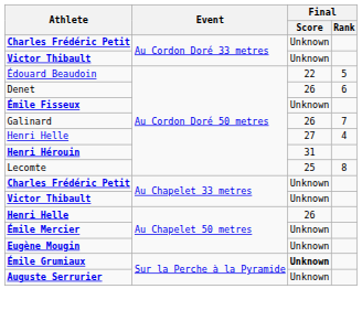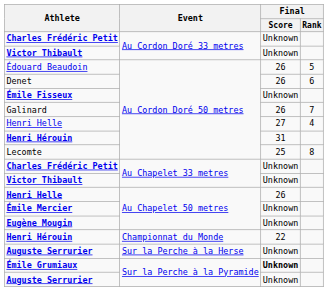 <table class="wikitable" style="font-size:90%">
 <tr>
 <th rowspan="2">Athlete</th>
 <th rowspan="2">Event</th>
 <th colspan=2>Final</th>
 </tr>
 <tr style="font-size:95%">
 <th>Score</th>
 <th>Rank</th>
 </tr>
 <tr align=center>
 <td align=left><strong><a href='#'>Charles Frédéric Petit</a></strong></td>
 <td align=left rowspan=2><a href='#'>Au Cordon Doré 33 metres</a></td>
 <td>Unknown</td>
 <td></td>
 </tr>
 <tr align=center>
 <td align=left><strong><a href='#'>Victor Thibault</a></strong></td>
 <td>Unknown</td>
 <td></td>
 </tr>
 <tr align=center>
 <td align=left><a href='#'>Édouard Beaudoin</a></td>
 <td align=left rowspan=7><a href='#'>Au Cordon Doré 50 metres</a></td>
-<td>22</td>
+<td>26</td>
 <td>5</td>
 </tr>
 <tr align=center>
 <td align=left>Denet</td>
 <td>26</td>
 <td>6</td>
 </tr>
 <tr align=center>
 <td align=left><strong><a href='#'>Émile Fisseux</a></strong></td>
 <td>Unknown</td>
 <td></td>
 </tr>
 <tr align=center>
 <td align=left>Galinard</td>
 <td>26</td>
 <td>7</td>
 </tr>
 <tr align=center>
 <td align=left><a href='#'>Henri Helle</a></td>
 <td>27</td>
 <td>4</td>
 </tr>
 <tr align=center>
 <td align=left><strong><a href='#'>Henri Hérouin</a></strong></td>
 <td>31</td>
 <td></td>
 </tr>
 <tr align=center>
 <td align=left>Lecomte</td>
 <td>25</td>
 <td>8</td>
 </tr>
 <tr align=center>
 <td align=left><strong><a href='#'>Charles Frédéric Petit</a></strong></td>
 <td align=left rowspan=2><a href='#'>Au Chapelet 33 metres</a></td>
 <td>Unknown</td>
 <td></td>
 </tr>
 <tr align=center>
 <td align=left><strong><a href='#'>Victor Thibault</a></strong></td>
 <td>Unknown</td>
 <td></td>
 </tr>
 <tr align=center>
 <td align=left><strong><a href='#'>Henri Helle</a></strong></td>
 <td align=left rowspan=3><a href='#'>Au Chapelet 50 metres</a></td>
 <td>26</td>
 <td></td>
 </tr>
 <tr align=center>
 <td align=left><strong><a href='#'>Émile Mercier</a></strong></td>
 <td>Unknown</td>
 <td></td>
 </tr>
 <tr align=center>
 <td align=left><strong><a href='#'>Eugène Mougin</a></strong></td>
 <td>Unknown</td>
 <td></td>
 </tr>
 <tr align=center>
+<td align=left><strong><a href='#'>Henri Hérouin</a></strong></td>
+<td align=left><a href='#'>Championnat du Monde</a></td>
+<td>22</td>
+<td></td>
+</tr>
+<tr align=center>
+<td align=left><strong><a href='#'>Auguste Serrurier</a></strong></td>
+<td align=left><a href='#'>Sur la Perche à la Herse</a></td>
+<td>Unknown</td>
+<td></td>
+</tr>
+<tr align=center>
 <td align=left><strong><a href='#'>Émile Grumiaux</a></strong></td>
 <td align=left rowspan=2><a href='#'>Sur la Perche à la Pyramide</a></td>
 <td><strong>Unknown</strong></td>
 <td></td>
 </tr>
 <tr align=center>
 <td align=left><strong><a href='#'>Auguste Serrurier</a></strong></td>
 <td>Unknown</td>
 <td></td>
 </tr>
 </table>
